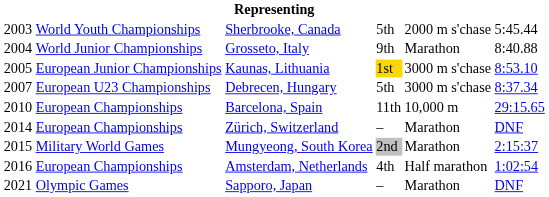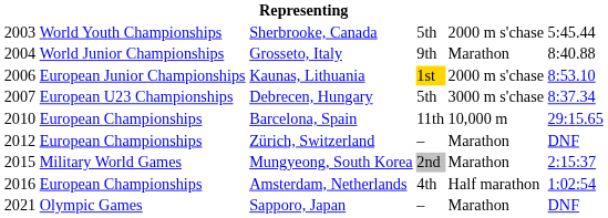 <table>
 <tr>
 <th colspan="6">Representing </th>
 </tr>
 <tr>
 <td>2003</td>
 <td><a href='#'>World Youth Championships</a></td>
 <td><a href='#'>Sherbrooke, Canada</a></td>
 <td>5th</td>
 <td>2000 m s'chase</td>
 <td>5:45.44</td>
 </tr>
 <tr>
 <td>2004</td>
 <td><a href='#'>World Junior Championships</a></td>
 <td><a href='#'>Grosseto, Italy</a></td>
 <td>9th</td>
 <td>Marathon</td>
 <td>8:40.88</td>
 </tr>
 <tr>
-<td>2005</td>
+<td>2006</td>
 <td><a href='#'>European Junior Championships</a></td>
 <td><a href='#'>Kaunas, Lithuania</a></td>
 <td bgcolor=gold>1st</td>
-<td>3000 m s'chase</td>
+<td>2000 m s'chase</td>
 <td><a href='#'>8:53.10</a></td>
 </tr>
 <tr>
 <td>2007</td>
 <td><a href='#'>European U23 Championships</a></td>
 <td><a href='#'>Debrecen, Hungary</a></td>
 <td>5th</td>
 <td>3000 m s'chase</td>
 <td><a href='#'>8:37.34</a></td>
 </tr>
 <tr>
 <td>2010</td>
 <td><a href='#'>European Championships</a></td>
 <td><a href='#'>Barcelona, Spain</a></td>
 <td>11th</td>
 <td>10,000 m</td>
 <td><a href='#'>29:15.65</a></td>
 </tr>
 <tr>
-<td>2014</td>
+<td>2012</td>
 <td><a href='#'>European Championships</a></td>
 <td><a href='#'>Zürich, Switzerland</a></td>
 <td>–</td>
 <td>Marathon</td>
 <td><a href='#'>DNF</a></td>
 </tr>
 <tr>
 <td>2015</td>
 <td><a href='#'>Military World Games</a></td>
 <td><a href='#'>Mungyeong, South Korea</a></td>
 <td bgcolor=silver>2nd</td>
 <td>Marathon</td>
 <td><a href='#'>2:15:37</a></td>
 </tr>
 <tr>
 <td>2016</td>
 <td><a href='#'>European Championships</a></td>
 <td><a href='#'>Amsterdam, Netherlands</a></td>
 <td>4th</td>
 <td>Half marathon</td>
 <td><a href='#'>1:02:54</a></td>
 </tr>
 <tr>
 <td>2021</td>
 <td><a href='#'>Olympic Games</a></td>
 <td><a href='#'>Sapporo, Japan</a></td>
 <td>–</td>
 <td>Marathon</td>
 <td><a href='#'>DNF</a></td>
 </tr>
 </table>
